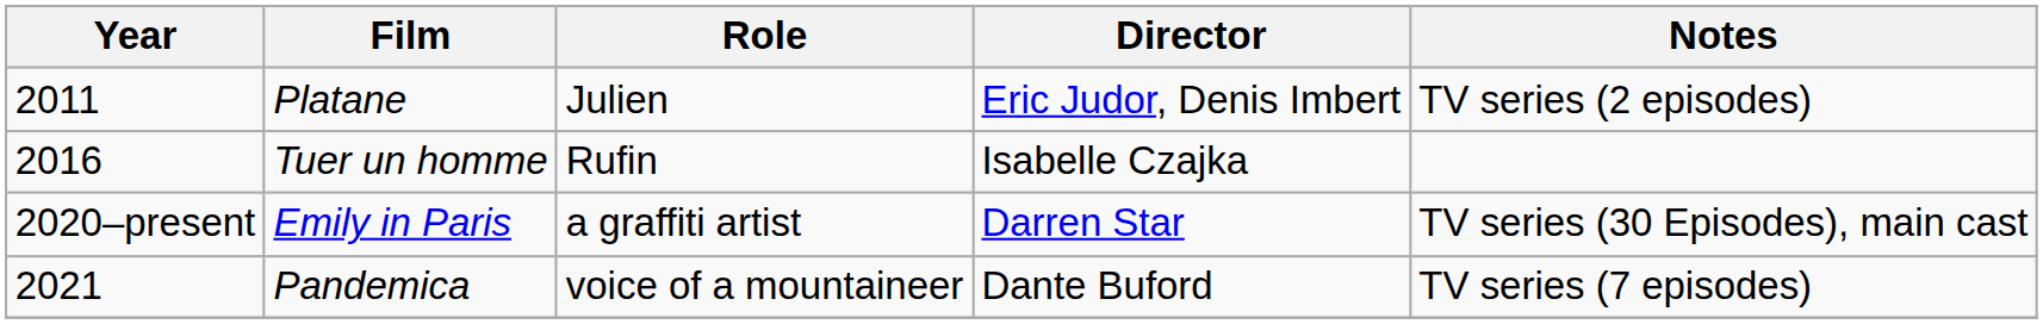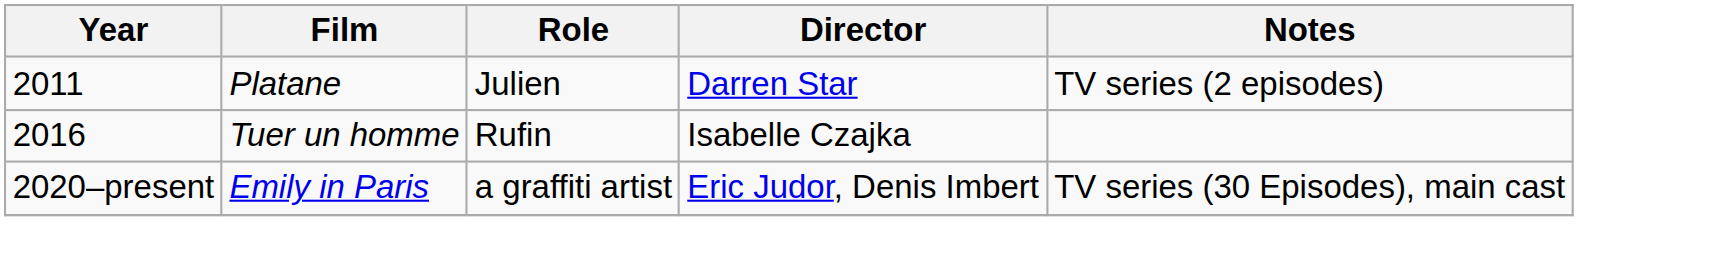 <table class="wikitable sortable">
 <tr>
 <th>Year</th>
 <th>Film</th>
 <th>Role</th>
 <th>Director</th>
 <th>Notes</th>
 </tr>
 <tr>
 <td>2011</td>
 <td><em>Platane</em></td>
 <td>Julien</td>
-<td><a href='#'>Eric Judor</a>, Denis Imbert</td>
+<td><a href='#'>Darren Star</a></td>
 <td>TV series (2 episodes)</td>
 </tr>
 <tr>
 <td rowspan="1">2016</td>
 <td><em>Tuer un homme</em></td>
 <td>Rufin</td>
 <td>Isabelle Czajka</td>
 <td></td>
 </tr>
 <tr>
 <td>2020–present</td>
 <td><em><a href='#'>Emily in Paris</a></em></td>
 <td>a graffiti artist</td>
-<td><a href='#'>Darren Star</a></td>
+<td><a href='#'>Eric Judor</a>, Denis Imbert</td>
 <td>TV series (30 Episodes), main cast</td>
-</tr>
-<tr>
-<td>2021</td>
-<td><em>Pandemica</em></td>
-<td>voice of a mountaineer</td>
-<td>Dante Buford</td>
-<td>TV series (7 episodes)</td>
 </tr>
 <tr>
 </tr>
 </table>
